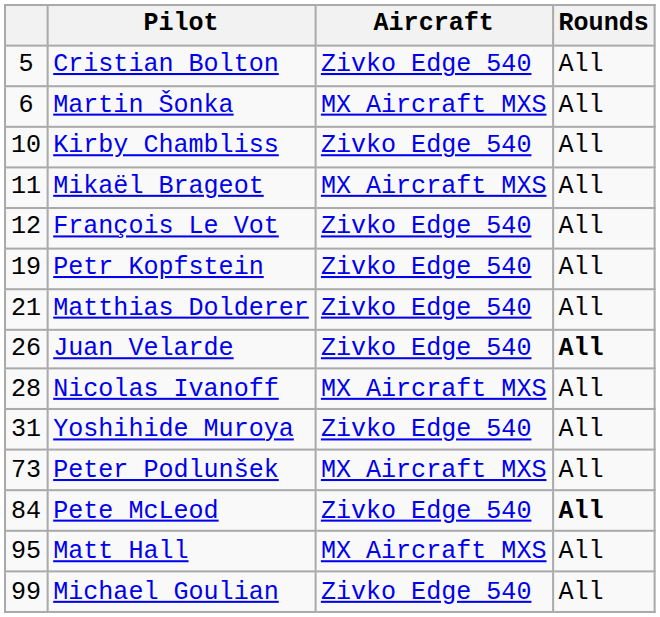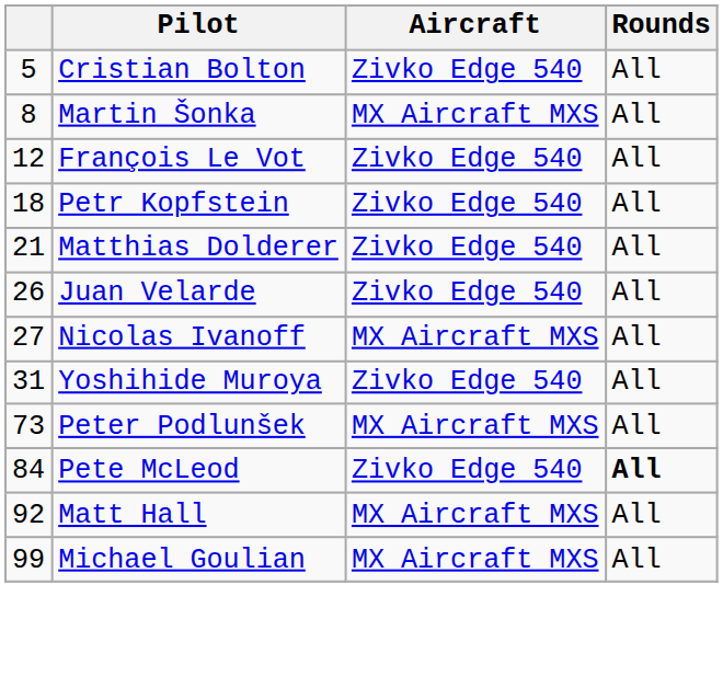 <table class="wikitable" style="font-size: 95%;">
 <tr>
 <th></th>
 <th>Pilot</th>
 <th>Aircraft</th>
 <th>Rounds</th>
 </tr>
 <tr>
 <td align=center>5</td>
 <td> <a href='#'>Cristian Bolton</a></td>
 <td><a href='#'>Zivko Edge 540</a></td>
 <td>All</td>
 </tr>
 <tr>
-<td align=center>6</td>
+<td align=center>8</td>
 <td> <a href='#'>Martin Šonka</a></td>
-<td><a href='#'>MX Aircraft MXS</a></td>
-<td>All</td>
-</tr>
-<tr>
-<td align=center>10</td>
-<td> <a href='#'>Kirby Chambliss</a></td>
-<td><a href='#'>Zivko Edge 540</a></td>
-<td>All</td>
-</tr>
-<tr>
-<td align=center>11</td>
-<td> <a href='#'>Mikaël Brageot</a></td>
 <td><a href='#'>MX Aircraft MXS</a></td>
 <td>All</td>
 </tr>
 <tr>
 <td align=center>12</td>
 <td> <a href='#'>François Le Vot</a></td>
 <td><a href='#'>Zivko Edge 540</a></td>
 <td>All</td>
 </tr>
 <tr>
-<td align=center>19</td>
+<td align=center>18</td>
 <td> <a href='#'>Petr Kopfstein</a></td>
 <td><a href='#'>Zivko Edge 540</a></td>
 <td>All</td>
 </tr>
 <tr>
 <td align=center>21</td>
 <td> <a href='#'>Matthias Dolderer</a></td>
 <td><a href='#'>Zivko Edge 540</a></td>
 <td>All</td>
 </tr>
 <tr>
 <td align=center>26</td>
 <td> <a href='#'>Juan Velarde</a></td>
 <td><a href='#'>Zivko Edge 540</a></td>
-<td><strong>All</strong></td>
+<td>All</td>
 </tr>
 <tr>
-<td align=center>28</td>
+<td align=center>27</td>
 <td> <a href='#'>Nicolas Ivanoff</a></td>
 <td><a href='#'>MX Aircraft MXS</a></td>
 <td>All</td>
 </tr>
 <tr>
 <td align=center>31</td>
 <td> <a href='#'>Yoshihide Muroya</a></td>
 <td><a href='#'>Zivko Edge 540</a></td>
 <td>All</td>
 </tr>
 <tr>
 <td align=center>73</td>
 <td> <a href='#'>Peter Podlunšek</a></td>
 <td><a href='#'>MX Aircraft MXS</a></td>
 <td>All</td>
 </tr>
 <tr>
 <td align=center>84</td>
 <td> <a href='#'>Pete McLeod</a></td>
 <td><a href='#'>Zivko Edge 540</a></td>
 <td><strong>All</strong></td>
 </tr>
 <tr>
-<td align=center>95</td>
+<td align=center>92</td>
 <td> <a href='#'>Matt Hall</a></td>
 <td><a href='#'>MX Aircraft MXS</a></td>
 <td>All</td>
 </tr>
 <tr>
 <td align=center>99</td>
 <td> <a href='#'>Michael Goulian</a></td>
-<td><a href='#'>Zivko Edge 540</a></td>
+<td><a href='#'>MX Aircraft MXS</a></td>
 <td>All</td>
 </tr>
 </table>
